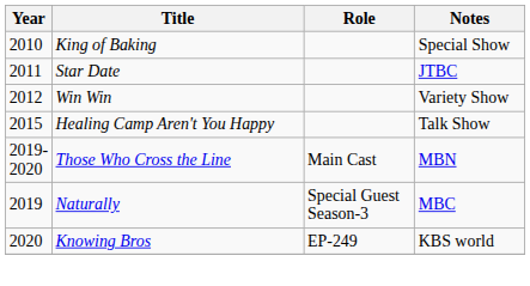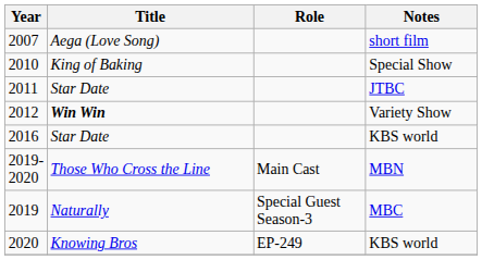 <table class="wikitable" style="width:500px">
 <tr>
 <th width=10>Year</th>
 <th>Title</th>
 <th>Role</th>
 <th>Notes</th>
+</tr>
+<tr>
+<td rowspan="1">2007</td>
+<td><em>Aega (Love Song)</em> </td>
+<td></td>
+<td><a href='#'>short film</a></td>
 </tr>
 <tr>
 <td>2010</td>
 <td><em>King of Baking</em></td>
 <td></td>
 <td>Special Show</td>
 </tr>
 <tr>
 <td>2011</td>
 <td><em>Star Date</em></td>
 <td></td>
 <td><a href='#'>JTBC</a></td>
 </tr>
 <tr>
 <td>2012</td>
-<td><em>Win Win</em></td>
+<td><strong><em>Win Win</em></strong></td>
 <td></td>
 <td>Variety Show</td>
 </tr>
 <tr>
-<td>2015</td>
-<td><em>Healing Camp Aren't You Happy</em></td>
+<td>2016</td>
+<td><em>Star Date</em></td>
 <td></td>
-<td>Talk Show</td>
+<td>KBS world</td>
 </tr>
 <tr>
 <td>2019-2020</td>
 <td><em><a href='#'>Those Who Cross the Line</a></em></td>
 <td>Main Cast</td>
 <td><a href='#'>MBN</a></td>
 </tr>
 <tr>
 <td>2019</td>
 <td><em><a href='#'>Naturally</a></em></td>
 <td>Special Guest<br>Season-3</td>
 <td><a href='#'>MBC</a></td>
 </tr>
 <tr>
 <td>2020</td>
 <td><em><a href='#'>Knowing Bros</a></em></td>
 <td>EP-249</td>
 <td>KBS world</td>
 </tr>
 <tr>
 </tr>
 </table>
